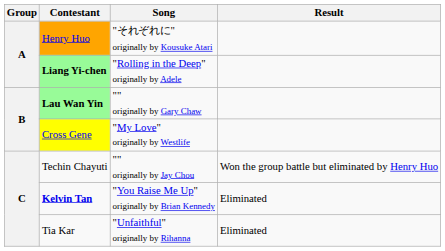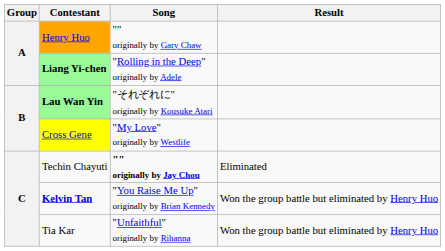 <table class="wikitable">
 <tr>
 <th>Group</th>
 <th>Contestant</th>
 <th>Song</th>
 <th>Result</th>
 </tr>
 <tr>
 <th rowspan=2>A</th>
 <td style="background:orange"> <a href='#'>Henry Huo</a></td>
-<td>"それぞれに"<br><sub>originally by <a href='#'>Kousuke Atari</a></sub></td>
+<td>""<br><sub>originally by <a href='#'>Gary Chaw</a></sub></td>
 <td></td>
 </tr>
 <tr>
 <td style="background:palegreen"> <strong>Liang Yi-chen</strong></td>
 <td>"<a href='#'>Rolling in the Deep</a>"<br><sub>originally by <a href='#'>Adele</a></sub></td>
 <td></td>
 </tr>
 <tr>
 <th rowspan=2>B</th>
 <td style="background:palegreen"> <strong>Lau Wan Yin</strong></td>
-<td>""<br><sub>originally by <a href='#'>Gary Chaw</a></sub></td>
+<td>"それぞれに"<br><sub>originally by <a href='#'>Kousuke Atari</a></sub></td>
 <td></td>
 </tr>
 <tr>
 <td style="background:yellow"> <a href='#'>Cross Gene</a></td>
 <td>"<a href='#'>My Love</a>"<br><sub>originally by <a href='#'>Westlife</a></sub></td>
 <td></td>
 </tr>
 <tr>
 <th rowspan=3>C</th>
 <td> Techin Chayuti</td>
-<td>""<br><sub>originally by <a href='#'>Jay Chou</a></sub></td>
-<td>Won the group battle but eliminated by <a href='#'>Henry Huo</a></td>
+<td><strong>""<br><sub>originally by <a href='#'>Jay Chou</a></sub></strong></td>
+<td>Eliminated</td>
 </tr>
 <tr>
 <td> <strong><a href='#'>Kelvin Tan</a></strong></td>
 <td>"<a href='#'>You Raise Me Up</a>"<br><sub>originally by <a href='#'>Brian Kennedy</a></sub></td>
-<td>Eliminated</td>
+<td>Won the group battle but eliminated by <a href='#'>Henry Huo</a></td>
 </tr>
 <tr>
 <td> Tia Kar</td>
 <td>"<a href='#'>Unfaithful</a>"<br><sub>originally by <a href='#'>Rihanna</a></sub></td>
-<td>Eliminated</td>
+<td>Won the group battle but eliminated by <a href='#'>Henry Huo</a></td>
 </tr>
 </table>
